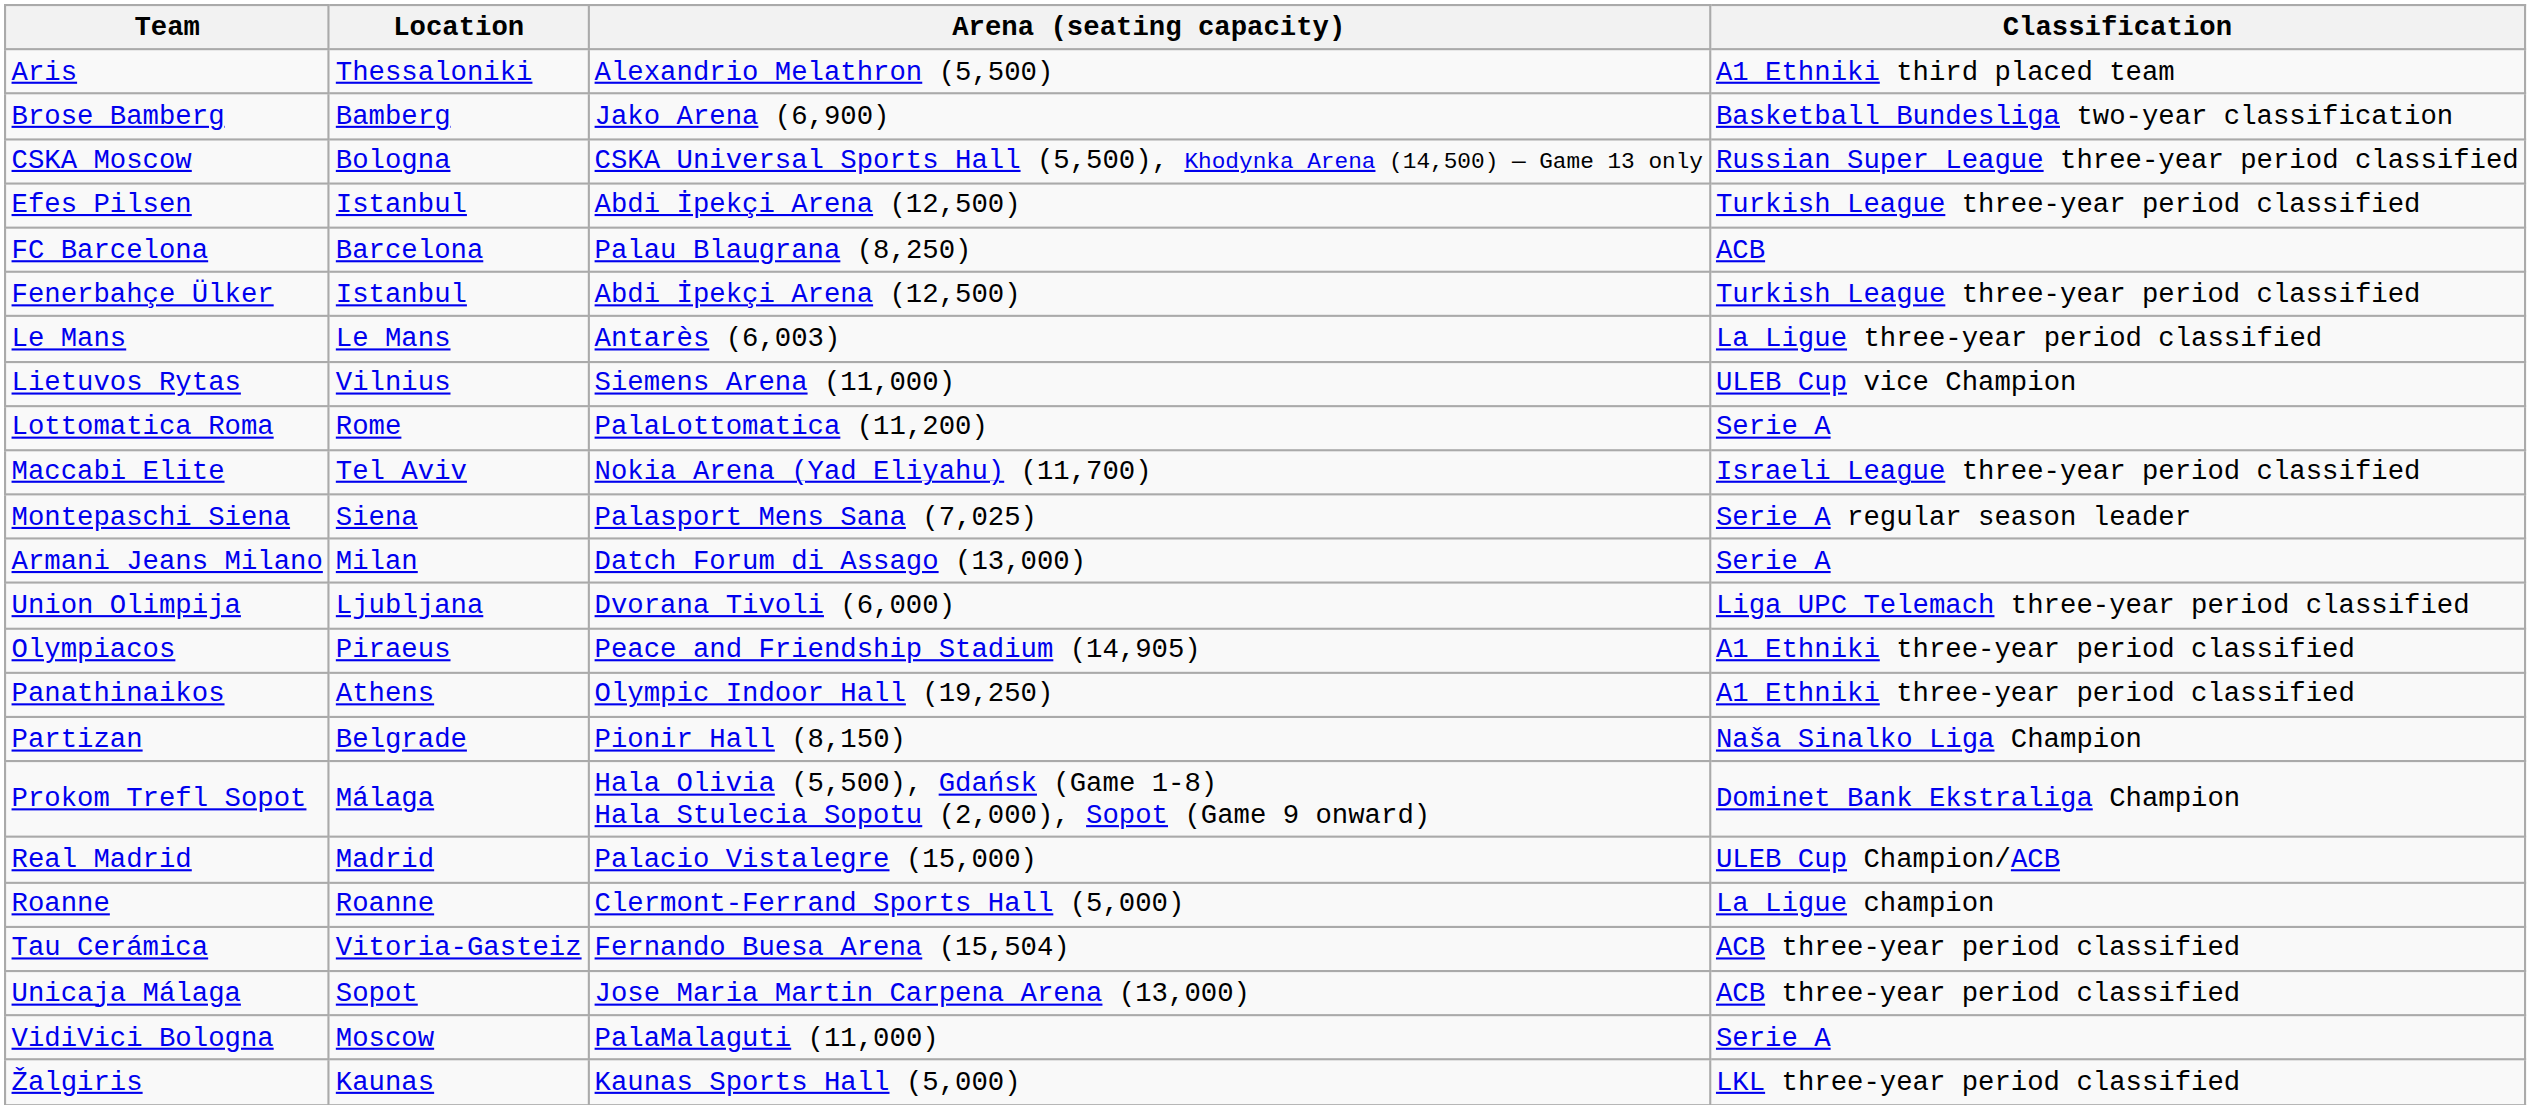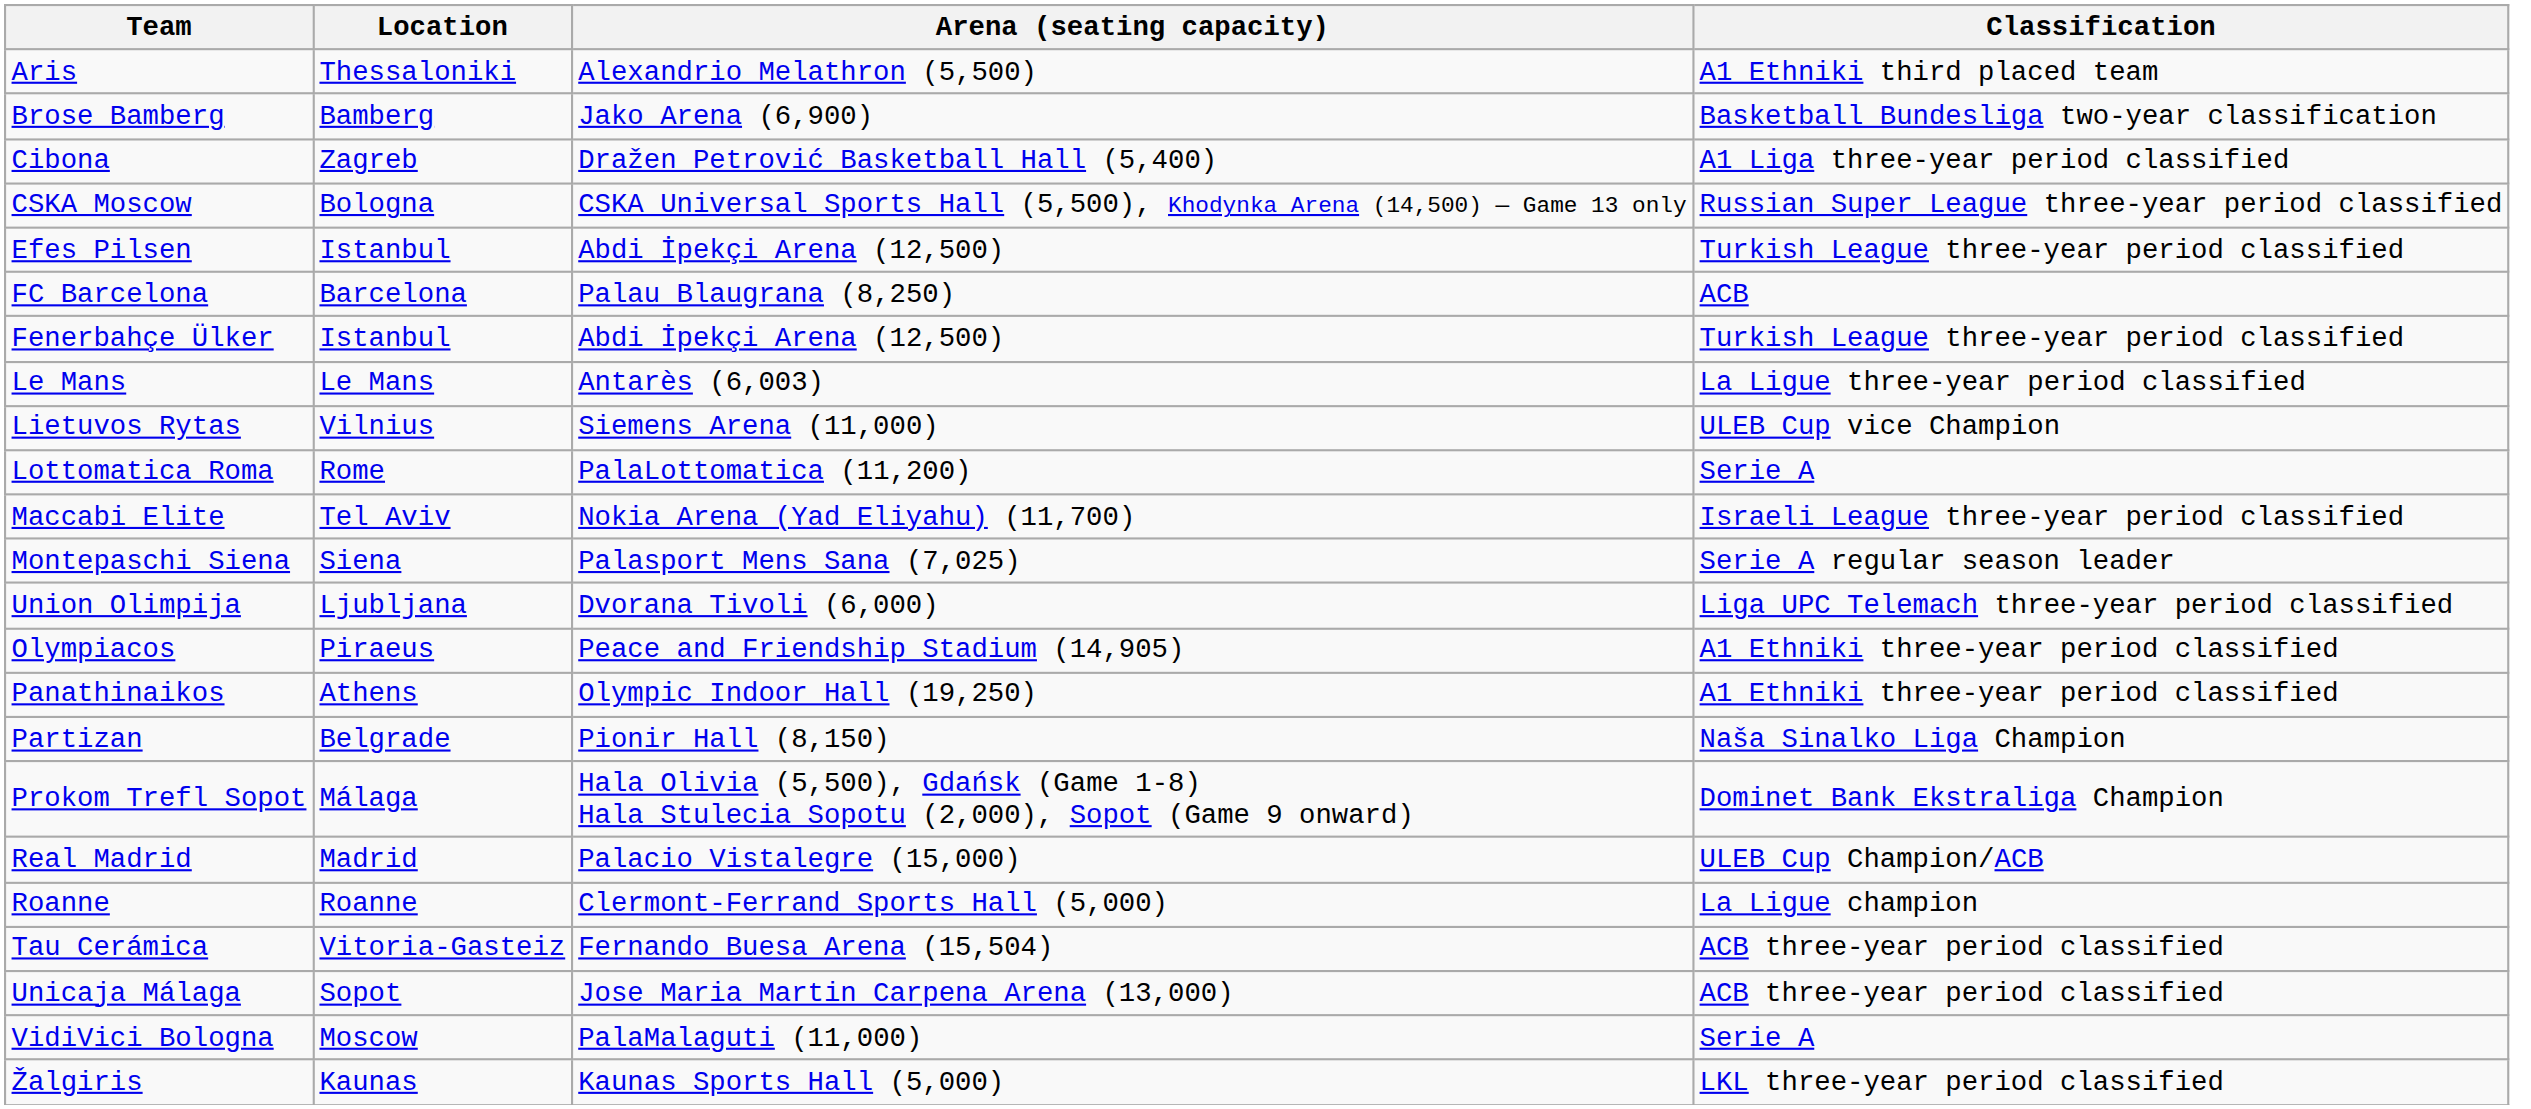 <table class="wikitable sortable">
 <tr>
 <th>Team</th>
 <th>Location</th>
 <th>Arena (seating capacity)</th>
 <th>Classification</th>
 </tr>
 <tr>
 <td><a href='#'>Aris</a></td>
 <td> <a href='#'>Thessaloniki</a></td>
 <td><a href='#'>Alexandrio Melathron</a> (5,500)</td>
 <td><a href='#'>A1 Ethniki</a> third placed team</td>
 </tr>
 <tr>
 <td><a href='#'>Brose Bamberg</a></td>
 <td> <a href='#'>Bamberg</a></td>
 <td><a href='#'>Jako Arena</a> (6,900)</td>
 <td><a href='#'>Basketball Bundesliga</a> two-year classification</td>
+</tr>
+<tr>
+<td><a href='#'>Cibona</a></td>
+<td> <a href='#'>Zagreb</a></td>
+<td><a href='#'>Dražen Petrović Basketball Hall</a> (5,400)</td>
+<td><a href='#'>A1 Liga</a> three-year period classified</td>
 </tr>
 <tr>
 <td><a href='#'>CSKA Moscow</a></td>
 <td> <a href='#'>Bologna</a></td>
 <td><a href='#'>CSKA Universal Sports Hall</a> (5,500), <small><a href='#'>Khodynka Arena</a> (14,500) — Game 13 only</small></td>
 <td><a href='#'>Russian Super League</a> three-year period classified</td>
 </tr>
 <tr>
 <td><a href='#'>Efes Pilsen</a></td>
 <td> <a href='#'>Istanbul</a></td>
 <td><a href='#'>Abdi İpekçi Arena</a> (12,500)</td>
 <td><a href='#'>Turkish League</a> three-year period classified</td>
 </tr>
 <tr>
 <td><a href='#'>FC Barcelona</a></td>
 <td> <a href='#'>Barcelona</a></td>
 <td><a href='#'>Palau Blaugrana</a> (8,250)</td>
 <td><a href='#'>ACB</a></td>
 </tr>
 <tr>
 <td><a href='#'>Fenerbahçe Ülker</a></td>
 <td> <a href='#'>Istanbul</a></td>
 <td><a href='#'>Abdi İpekçi Arena</a> (12,500)</td>
 <td><a href='#'>Turkish League</a> three-year period classified</td>
 </tr>
 <tr>
 <td><a href='#'>Le Mans</a></td>
 <td> <a href='#'>Le Mans</a></td>
 <td><a href='#'>Antarès</a> (6,003)</td>
 <td><a href='#'>La Ligue</a> three-year period classified</td>
 </tr>
 <tr>
 <td><a href='#'>Lietuvos Rytas</a></td>
 <td> <a href='#'>Vilnius</a></td>
 <td><a href='#'>Siemens Arena</a> (11,000)</td>
 <td><a href='#'>ULEB Cup</a> vice Champion</td>
 </tr>
 <tr>
 <td><a href='#'>Lottomatica Roma</a></td>
 <td> <a href='#'>Rome</a></td>
 <td><a href='#'>PalaLottomatica</a> (11,200)</td>
 <td><a href='#'>Serie A</a></td>
 </tr>
 <tr>
 <td><a href='#'>Maccabi Elite</a></td>
 <td> <a href='#'>Tel Aviv</a></td>
 <td><a href='#'>Nokia Arena (Yad Eliyahu)</a> (11,700)</td>
 <td><a href='#'>Israeli League</a> three-year period classified</td>
 </tr>
 <tr>
 <td><a href='#'>Montepaschi Siena</a></td>
 <td> <a href='#'>Siena</a></td>
 <td><a href='#'>Palasport Mens Sana</a> (7,025)</td>
 <td><a href='#'>Serie A</a> regular season leader</td>
-</tr>
-<tr>
-<td><a href='#'>Armani Jeans Milano</a></td>
-<td> <a href='#'>Milan</a></td>
-<td><a href='#'>Datch Forum di Assago</a> (13,000)</td>
-<td><a href='#'>Serie A</a></td>
 </tr>
 <tr>
 <td><a href='#'>Union Olimpija</a></td>
 <td> <a href='#'>Ljubljana</a></td>
 <td><a href='#'>Dvorana Tivoli</a> (6,000)</td>
 <td><a href='#'>Liga UPC Telemach</a> three-year period classified</td>
 </tr>
 <tr>
 <td><a href='#'>Olympiacos</a></td>
 <td> <a href='#'>Piraeus</a></td>
 <td><a href='#'>Peace and Friendship Stadium</a> (14,905)</td>
 <td><a href='#'>A1 Ethniki</a> three-year period classified</td>
 </tr>
 <tr>
 <td><a href='#'>Panathinaikos</a></td>
 <td> <a href='#'>Athens</a></td>
 <td><a href='#'>Olympic Indoor Hall</a> (19,250)</td>
 <td><a href='#'>A1 Ethniki</a> three-year period classified</td>
 </tr>
 <tr>
 <td><a href='#'>Partizan</a></td>
 <td> <a href='#'>Belgrade</a></td>
 <td><a href='#'>Pionir Hall</a> (8,150)</td>
 <td><a href='#'>Naša Sinalko Liga</a> Champion</td>
 </tr>
 <tr>
 <td><a href='#'>Prokom Trefl Sopot</a></td>
 <td> <a href='#'>Málaga</a></td>
 <td><a href='#'>Hala Olivia</a> (5,500), <a href='#'>Gdańsk</a> (Game 1-8)<br><a href='#'>Hala Stulecia Sopotu</a> (2,000), <a href='#'>Sopot</a> (Game 9 onward)</td>
 <td><a href='#'>Dominet Bank Ekstraliga</a> Champion</td>
 </tr>
 <tr>
 <td><a href='#'>Real Madrid</a></td>
 <td> <a href='#'>Madrid</a></td>
 <td><a href='#'>Palacio Vistalegre</a> (15,000)</td>
 <td><a href='#'>ULEB Cup</a> Champion/<a href='#'>ACB</a></td>
 </tr>
 <tr>
 <td><a href='#'>Roanne</a></td>
 <td> <a href='#'>Roanne</a></td>
 <td><a href='#'>Clermont-Ferrand Sports Hall</a> (5,000)</td>
 <td><a href='#'>La Ligue</a> champion</td>
 </tr>
 <tr>
 <td><a href='#'>Tau Cerámica</a></td>
 <td> <a href='#'>Vitoria-Gasteiz</a></td>
 <td><a href='#'>Fernando Buesa Arena</a> (15,504)</td>
 <td><a href='#'>ACB</a> three-year period classified</td>
 </tr>
 <tr>
 <td><a href='#'>Unicaja Málaga</a></td>
 <td> <a href='#'>Sopot</a></td>
 <td><a href='#'>Jose Maria Martin Carpena Arena</a> (13,000)</td>
 <td><a href='#'>ACB</a> three-year period classified</td>
 </tr>
 <tr>
 <td><a href='#'>VidiVici Bologna</a></td>
 <td> <a href='#'>Moscow</a></td>
 <td><a href='#'>PalaMalaguti</a> (11,000)</td>
 <td><a href='#'>Serie A</a></td>
 </tr>
 <tr>
 <td><a href='#'>Žalgiris</a></td>
 <td> <a href='#'>Kaunas</a></td>
 <td><a href='#'>Kaunas Sports Hall</a> (5,000)</td>
 <td><a href='#'>LKL</a> three-year period classified</td>
 </tr>
 <tr>
 </tr>
 </table>
